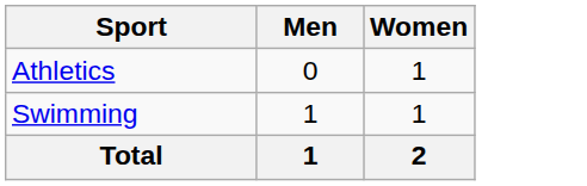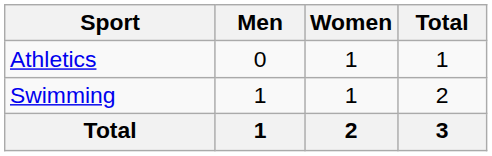 <table class="wikitable sortable" style="text-align:center;">
 <tr>
 <th width=140>Sport</th>
 <th width=55>Men</th>
 <th width=55>Women</th>
+<th width=55>Total</th>
 </tr>
 <tr>
 <td align=left><a href='#'>Athletics</a></td>
 <td>0</td>
+<td>1</td>
 <td>1</td>
 </tr>
 <tr>
 <td align=left><a href='#'>Swimming</a></td>
 <td>1</td>
 <td>1</td>
+<td>2</td>
 </tr>
 <tr>
 <th>Total</th>
 <th>1</th>
 <th>2</th>
+<th>3</th>
 </tr>
 </table>
